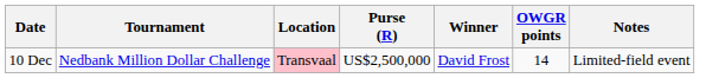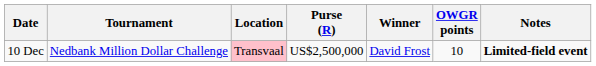 <table class="wikitable" style="font-size:95%">
 <tr>
 <th>Date</th>
 <th>Tournament</th>
 <th>Location</th>
 <th>Purse<br>(<a href='#'>R</a>)</th>
 <th>Winner</th>
 <th><a href='#'>OWGR</a><br>points</th>
 <th>Notes</th>
 </tr>
 <tr>
 <td>10 Dec</td>
 <td><a href='#'>Nedbank Million Dollar Challenge</a></td>
 <td style="background: pink;">Transvaal</td>
 <td align=right>US$2,500,000</td>
 <td> <a href='#'>David Frost</a></td>
-<td align=center>14</td>
-<td>Limited-field event</td>
+<td align=center>10</td>
+<td><strong>Limited-field event</strong></td>
 </tr>
 </table>
